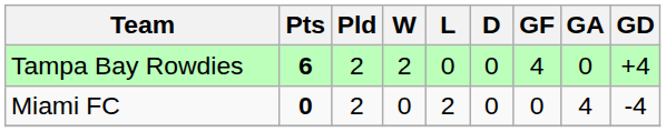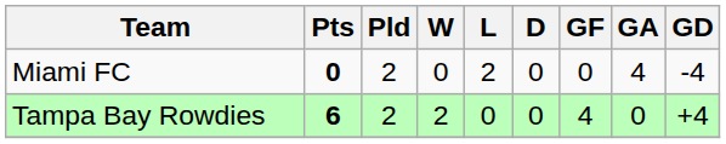 <table class="wikitable" style="text-align: center;">
 <tr>
 <th style="width:165px;">Team</th>
 <th width="20">Pts</th>
 <th width="20">Pld</th>
 <th width="20">W</th>
 <th width="20">L</th>
 <th width="20">D</th>
 <th width="20">GF</th>
 <th width="20">GA</th>
 <th width="20">GD</th>
+</tr>
+<tr>
+<td style="text-align:left;">Miami FC</td>
+<td><strong>0</strong></td>
+<td>2</td>
+<td>0</td>
+<td>2</td>
+<td>0</td>
+<td>0</td>
+<td>4</td>
+<td>-4</td>
 </tr>
 <tr style="background:#bfb;">
 <td style="text-align:left;">Tampa Bay Rowdies</td>
 <td><strong>6</strong></td>
 <td>2</td>
 <td>2</td>
 <td>0</td>
 <td>0</td>
 <td>4</td>
 <td>0</td>
 <td>+4</td>
 </tr>
 <tr>
-<td style="text-align:left;">Miami FC</td>
-<td><strong>0</strong></td>
-<td>2</td>
-<td>0</td>
-<td>2</td>
-<td>0</td>
-<td>0</td>
-<td>4</td>
-<td>-4</td>
-</tr>
-<tr>
 </tr>
 </table>
